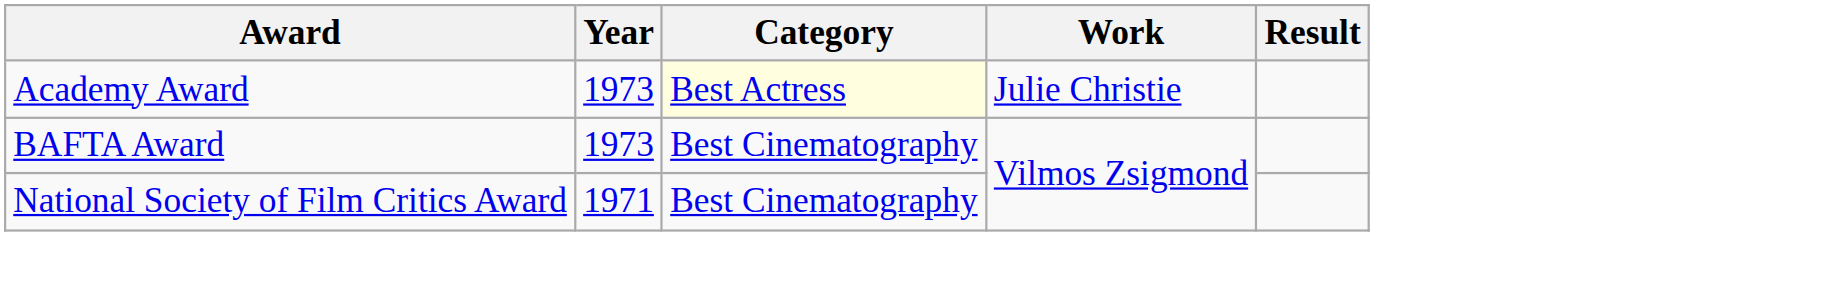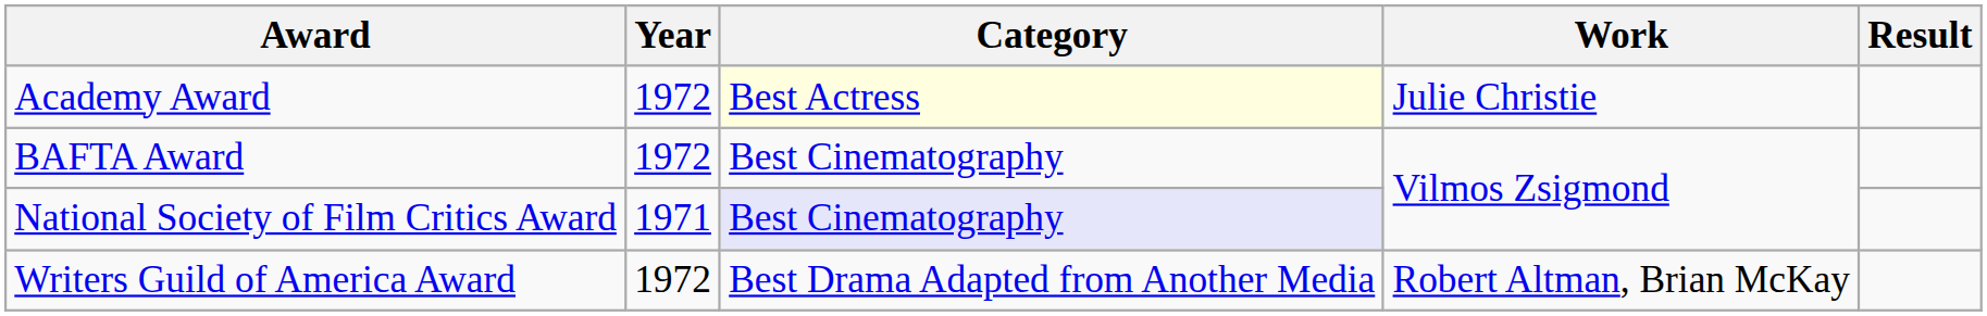 <table class="wikitable">
 <tr>
 <th>Award</th>
 <th>Year</th>
 <th>Category</th>
 <th>Work</th>
 <th>Result</th>
 </tr>
 <tr>
 <td><a href='#'>Academy Award</a></td>
-<td><a href='#'>1973</a></td>
+<td><a href='#'>1972</a></td>
 <td style="background: lightyellow;"><a href='#'>Best Actress</a></td>
 <td><a href='#'>Julie Christie</a></td>
 <td></td>
 </tr>
 <tr>
 <td><a href='#'>BAFTA Award</a></td>
-<td><a href='#'>1973</a></td>
+<td><a href='#'>1972</a></td>
 <td><a href='#'>Best Cinematography</a></td>
 <td rowspan="2"><a href='#'>Vilmos Zsigmond</a></td>
 <td></td>
 </tr>
 <tr>
 <td><a href='#'>National Society of Film Critics Award</a></td>
 <td><a href='#'>1971</a></td>
-<td><a href='#'>Best Cinematography</a></td>
+<td style="background: lavender;"><a href='#'>Best Cinematography</a></td>
+<td></td>
+</tr>
+<tr>
+<td><a href='#'>Writers Guild of America Award</a></td>
+<td>1972</td>
+<td><a href='#'>Best Drama Adapted from Another Media</a></td>
+<td><a href='#'>Robert Altman</a>, Brian McKay</td>
 <td></td>
 </tr>
 </table>
